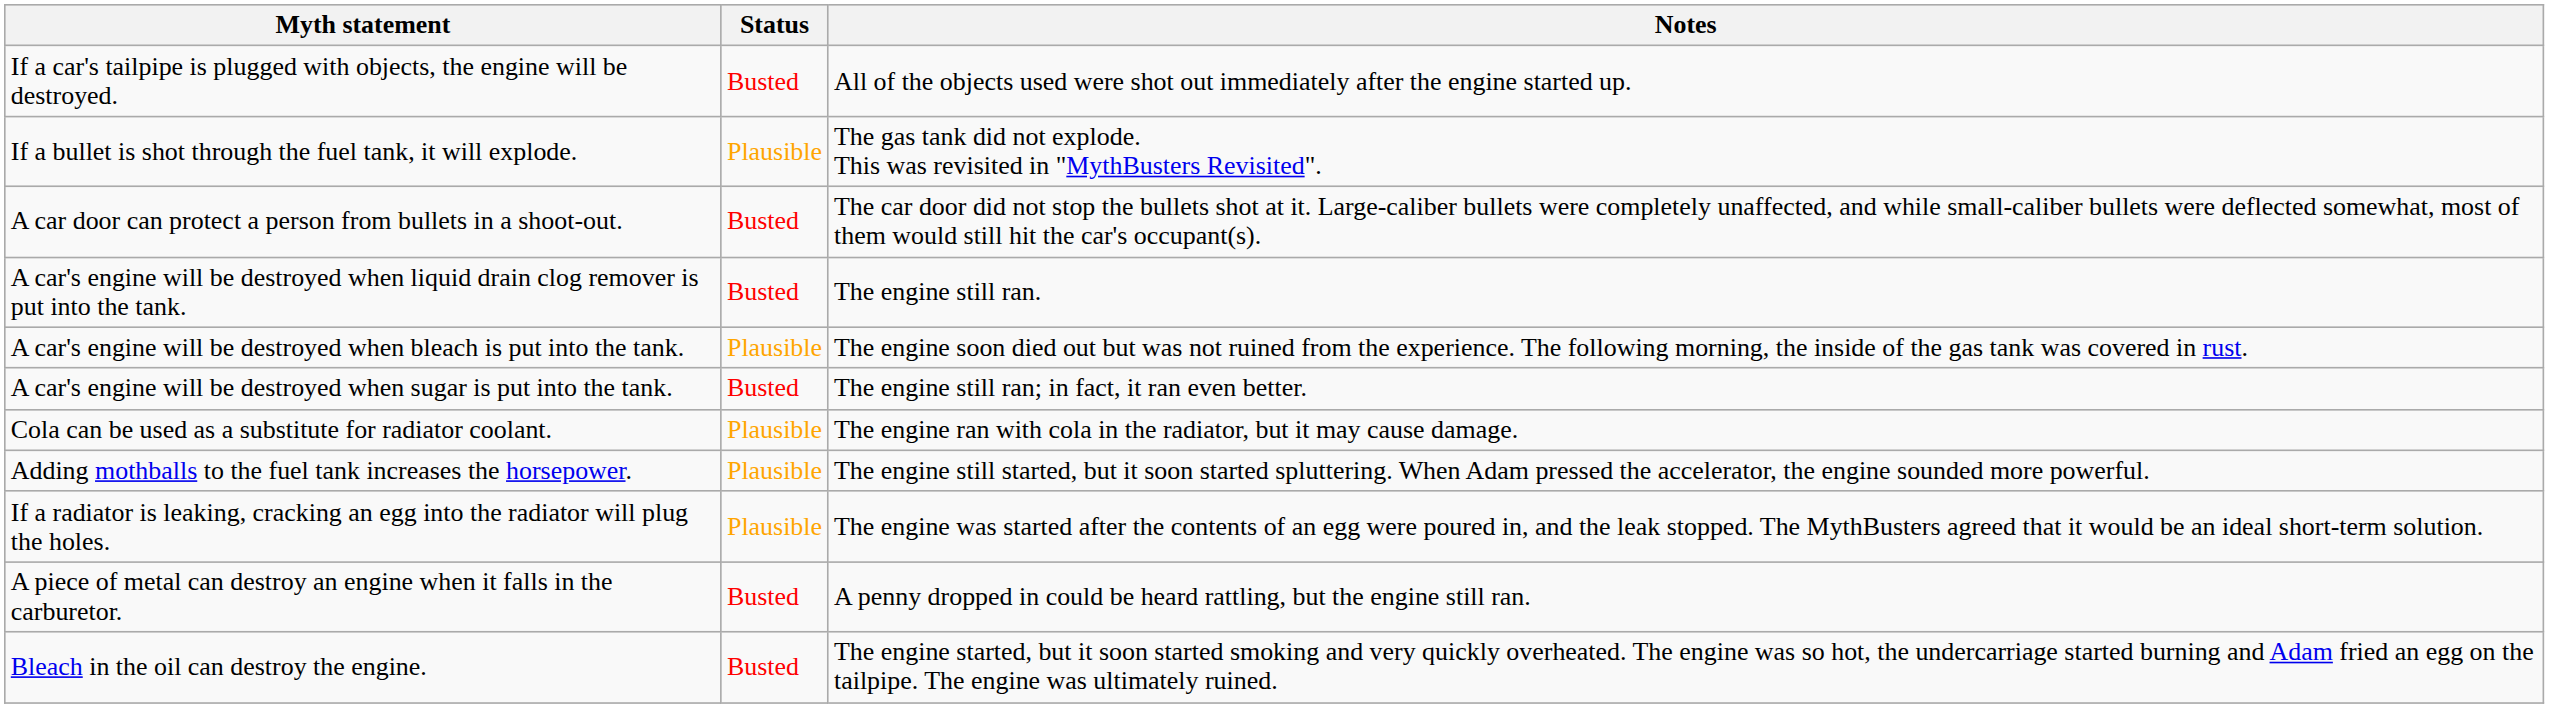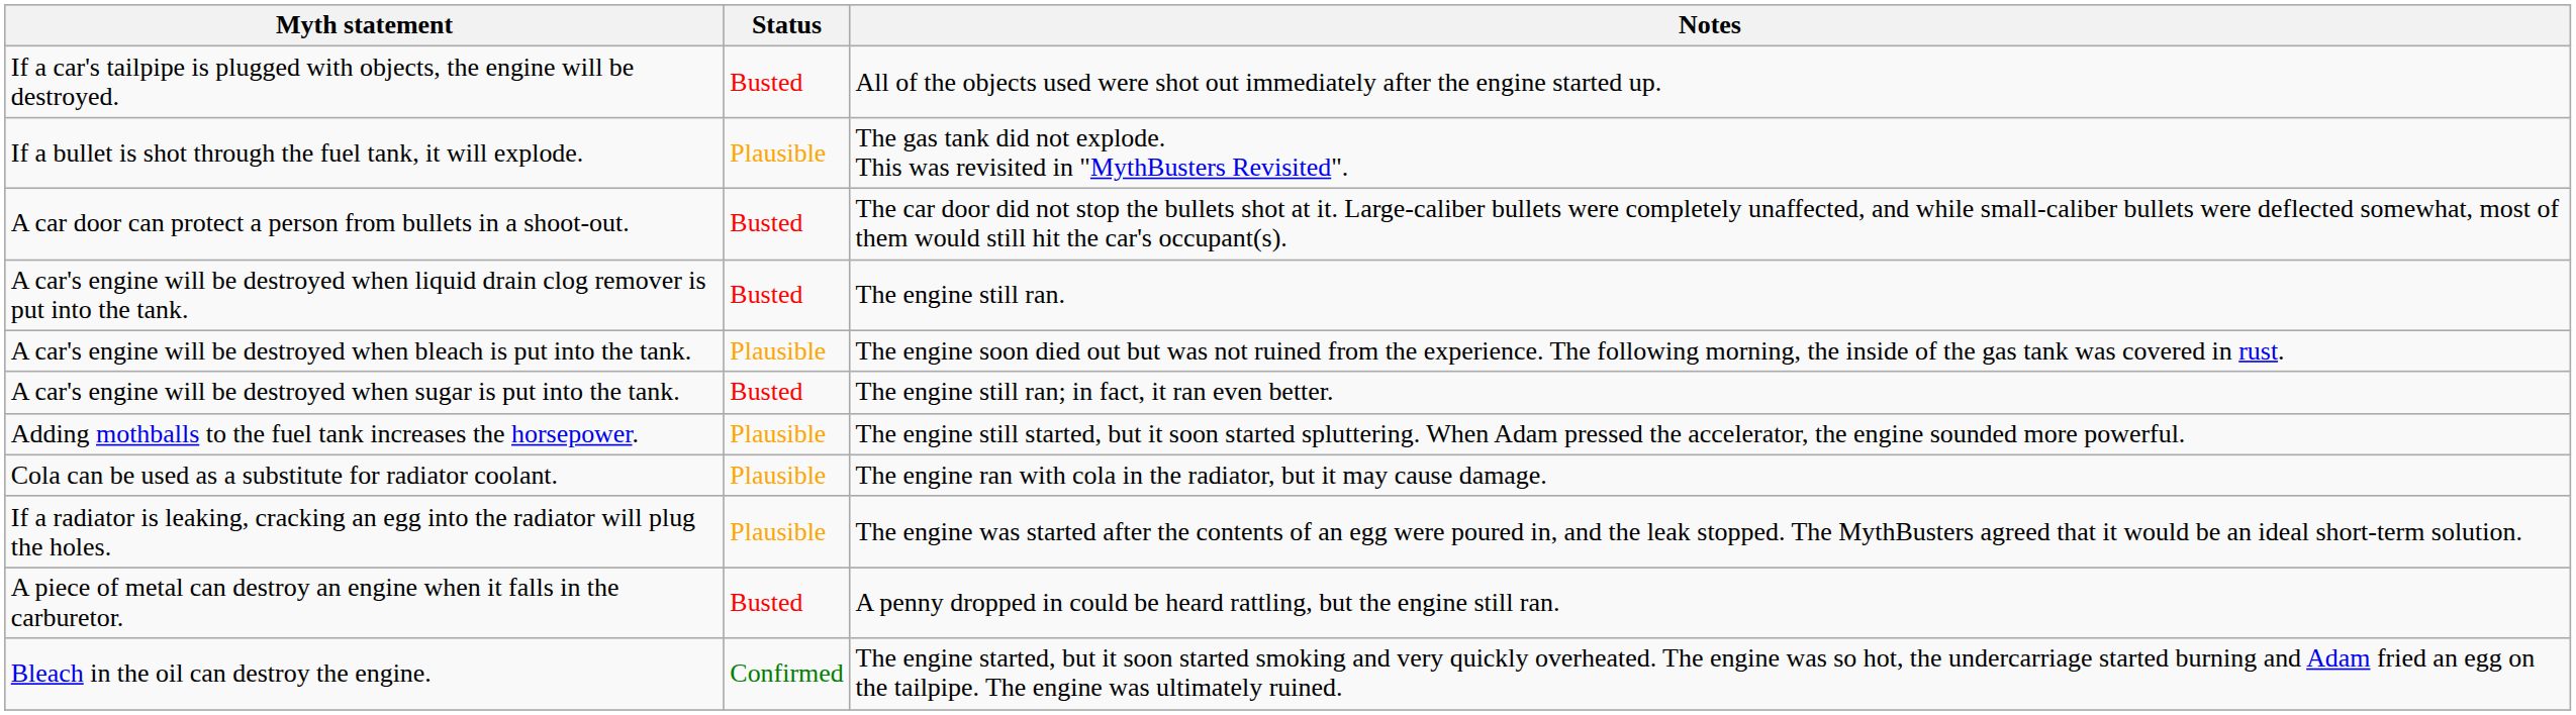 <table class="wikitable plainrowheaders">
 <tr>
 <th>Myth statement</th>
 <th>Status</th>
 <th>Notes</th>
 </tr>
 <tr>
 <td>If a car's tailpipe is plugged with objects, the engine will be destroyed.</td>
 <td style="color:red">Busted</td>
 <td>All of the objects used were shot out immediately after the engine started up.</td>
 </tr>
 <tr>
 <td>If a bullet is shot through the fuel tank, it will explode.</td>
 <td style="color:orange">Plausible</td>
 <td>The gas tank did not explode.<br>This was revisited in "<a href='#'>MythBusters Revisited</a>".</td>
 </tr>
 <tr>
 <td>A car door can protect a person from bullets in a shoot-out.</td>
 <td style="color:red">Busted</td>
 <td>The car door did not stop the bullets shot at it. Large-caliber bullets were completely unaffected, and while small-caliber bullets were deflected somewhat, most of them would still hit the car's occupant(s).</td>
 </tr>
 <tr>
 <td>A car's engine will be destroyed when liquid drain clog remover is put into the tank.</td>
 <td style="color:red">Busted</td>
 <td>The engine still ran.</td>
 </tr>
 <tr>
 <td>A car's engine will be destroyed when bleach is put into the tank.</td>
 <td style="color:orange">Plausible</td>
 <td>The engine soon died out but was not ruined from the experience. The following morning, the inside of the gas tank was covered in <a href='#'>rust</a>.</td>
 </tr>
 <tr>
 <td>A car's engine will be destroyed when sugar is put into the tank.</td>
 <td style="color:red">Busted</td>
 <td>The engine still ran; in fact, it ran even better.</td>
 </tr>
 <tr>
+<td>Adding <a href='#'>mothballs</a> to the fuel tank increases the <a href='#'>horsepower</a>.</td>
+<td style="color:orange">Plausible</td>
+<td>The engine still started, but it soon started spluttering. When Adam pressed the accelerator, the engine sounded more powerful.</td>
+</tr>
+<tr>
 <td>Cola can be used as a substitute for radiator coolant.</td>
 <td style="color:orange">Plausible</td>
 <td>The engine ran with cola in the radiator, but it may cause damage.</td>
-</tr>
-<tr>
-<td>Adding <a href='#'>mothballs</a> to the fuel tank increases the <a href='#'>horsepower</a>.</td>
-<td style="color:orange">Plausible</td>
-<td>The engine still started, but it soon started spluttering. When Adam pressed the accelerator, the engine sounded more powerful.</td>
 </tr>
 <tr>
 <td>If a radiator is leaking, cracking an egg into the radiator will plug the holes.</td>
 <td style="color:orange">Plausible</td>
 <td>The engine was started after the contents of an egg were poured in, and the leak stopped. The MythBusters agreed that it would be an ideal short-term solution.</td>
 </tr>
 <tr>
 <td>A piece of metal can destroy an engine when it falls in the carburetor.</td>
 <td style="color:red">Busted</td>
 <td>A penny dropped in could be heard rattling, but the engine still ran.</td>
 </tr>
 <tr>
 <td><a href='#'>Bleach</a> in the oil can destroy the engine.</td>
-<td style="color:red">Busted</td>
+<td style="color:green">Confirmed</td>
 <td>The engine started, but it soon started smoking and very quickly overheated. The engine was so hot, the undercarriage started burning and <a href='#'>Adam</a> fried an egg on the tailpipe. The engine was ultimately ruined.</td>
 </tr>
 </table>
